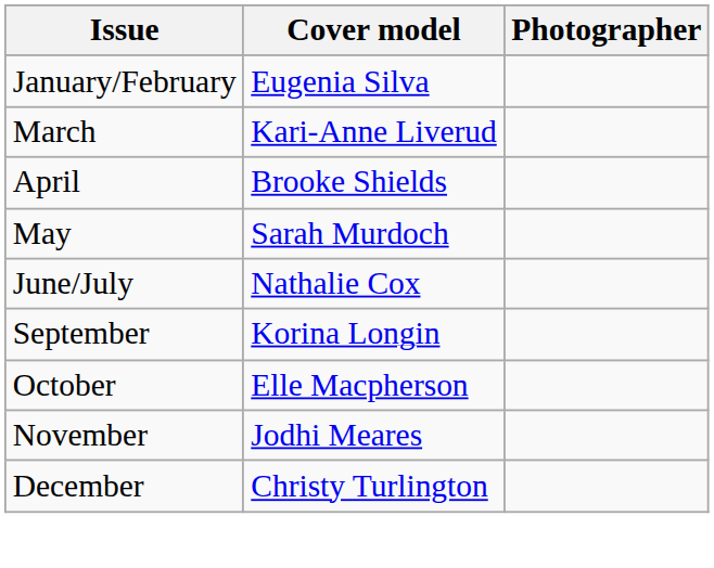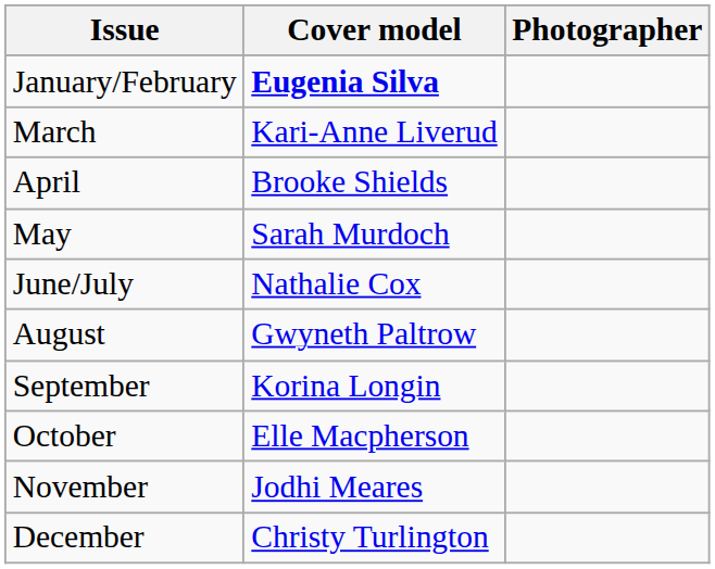 <table class="sortable wikitable">
 <tr>
 <th>Issue</th>
 <th>Cover model</th>
 <th>Photographer</th>
 </tr>
 <tr>
 <td>January/February</td>
-<td><a href='#'>Eugenia Silva</a></td>
+<td><strong><a href='#'>Eugenia Silva</a></strong></td>
 <td></td>
 </tr>
 <tr>
 <td>March</td>
 <td><a href='#'>Kari-Anne Liverud</a></td>
 <td></td>
 </tr>
 <tr>
 <td>April</td>
 <td><a href='#'>Brooke Shields</a></td>
 <td></td>
 </tr>
 <tr>
 <td>May</td>
 <td><a href='#'>Sarah Murdoch</a></td>
 <td></td>
 </tr>
 <tr>
 <td>June/July</td>
 <td><a href='#'>Nathalie Cox</a></td>
 <td></td>
 </tr>
 <tr>
+<td>August</td>
+<td><a href='#'>Gwyneth Paltrow</a></td>
+<td></td>
+</tr>
+<tr>
 <td>September</td>
 <td><a href='#'>Korina Longin</a></td>
 <td></td>
 </tr>
 <tr>
 <td>October</td>
 <td><a href='#'>Elle Macpherson</a></td>
 <td></td>
 </tr>
 <tr>
 <td>November</td>
 <td><a href='#'>Jodhi Meares</a></td>
 <td></td>
 </tr>
 <tr>
 <td>December</td>
 <td><a href='#'>Christy Turlington</a></td>
 <td></td>
 </tr>
 </table>
